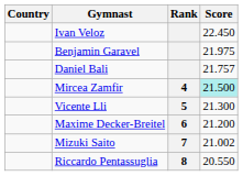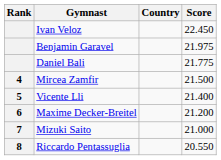 <table class="wikitable sortable">
 <tr>
+<th>Rank</th>
+<th>Gymnast</th>
 <th>Country</th>
-<th>Gymnast</th>
-<th>Rank</th>
 <th>Score</th>
 </tr>
 <tr>
+<th></th>
+<td><a href='#'>Ivan Veloz</a></td>
 <td></td>
-<td><a href='#'>Ivan Veloz</a></td>
-<th></th>
 <td>22.450</td>
 </tr>
 <tr>
+<th></th>
+<td><a href='#'>Benjamin Garavel</a></td>
 <td></td>
-<td><a href='#'>Benjamin Garavel</a></td>
-<th></th>
 <td>21.975</td>
 </tr>
 <tr>
+<th></th>
+<td><a href='#'>Daniel Bali</a></td>
 <td></td>
-<td><a href='#'>Daniel Bali</a></td>
-<th></th>
-<td>21.757</td>
+<td>21.775</td>
 </tr>
 <tr>
+<th>4</th>
+<td><a href='#'>Mircea Zamfir</a></td>
 <td></td>
-<td><a href='#'>Mircea Zamfir</a></td>
-<th>4</th>
-<td style="background: paleturquoise;">21.500</td>
+<td>21.500</td>
 </tr>
 <tr>
+<th>5</th>
+<td><a href='#'>Vicente Lli</a></td>
 <td></td>
-<td><a href='#'>Vicente Lli</a></td>
-<th>5</th>
-<td>21.300</td>
+<td>21.400</td>
 </tr>
 <tr>
+<th>6</th>
+<td><a href='#'>Maxime Decker-Breitel</a></td>
 <td></td>
-<td><a href='#'>Maxime Decker-Breitel</a></td>
-<th>6</th>
 <td>21.200</td>
 </tr>
 <tr>
+<th>7</th>
+<td><a href='#'>Mizuki Saito</a></td>
 <td></td>
-<td><a href='#'>Mizuki Saito</a></td>
-<th>7</th>
-<td>21.002</td>
+<td>21.000</td>
 </tr>
 <tr>
+<th>8</th>
+<td><a href='#'>Riccardo Pentassuglia</a></td>
 <td></td>
-<td><a href='#'>Riccardo Pentassuglia</a></td>
-<th>8</th>
 <td>20.550</td>
 </tr>
 </table>
